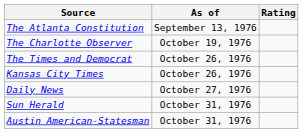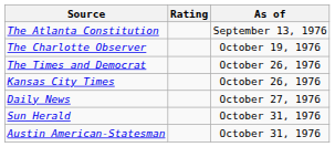 <table class="wikitable" style="text-align:center">
 <tr>
 <th>Source</th>
+<th>Rating</th>
 <th>As of</th>
-<th>Rating</th>
 </tr>
 <tr>
 <td align="left"><em><a href='#'>The Atlanta Constitution</a></em></td>
+<td></td>
 <td>September 13, 1976</td>
-<td></td>
 </tr>
 <tr>
 <td align="left"><em><a href='#'>The Charlotte Observer</a></em></td>
+<td></td>
 <td>October 19, 1976</td>
-<td></td>
 </tr>
 <tr>
 <td align="left"><em><a href='#'>The Times and Democrat</a></em></td>
+<td></td>
 <td>October 26, 1976</td>
-<td></td>
 </tr>
 <tr>
 <td align="left"><em><a href='#'>Kansas City Times</a></em></td>
+<td></td>
 <td>October 26, 1976</td>
-<td></td>
 </tr>
 <tr>
 <td align="left"><em><a href='#'>Daily News</a></em></td>
+<td></td>
 <td>October 27, 1976</td>
-<td></td>
 </tr>
 <tr>
 <td align="left"><em><a href='#'>Sun Herald</a></em></td>
+<td></td>
 <td>October 31, 1976</td>
-<td></td>
 </tr>
 <tr>
 <td align="left"><em><a href='#'>Austin American-Statesman</a></em></td>
+<td></td>
 <td>October 31, 1976</td>
-<td></td>
 </tr>
 </table>
